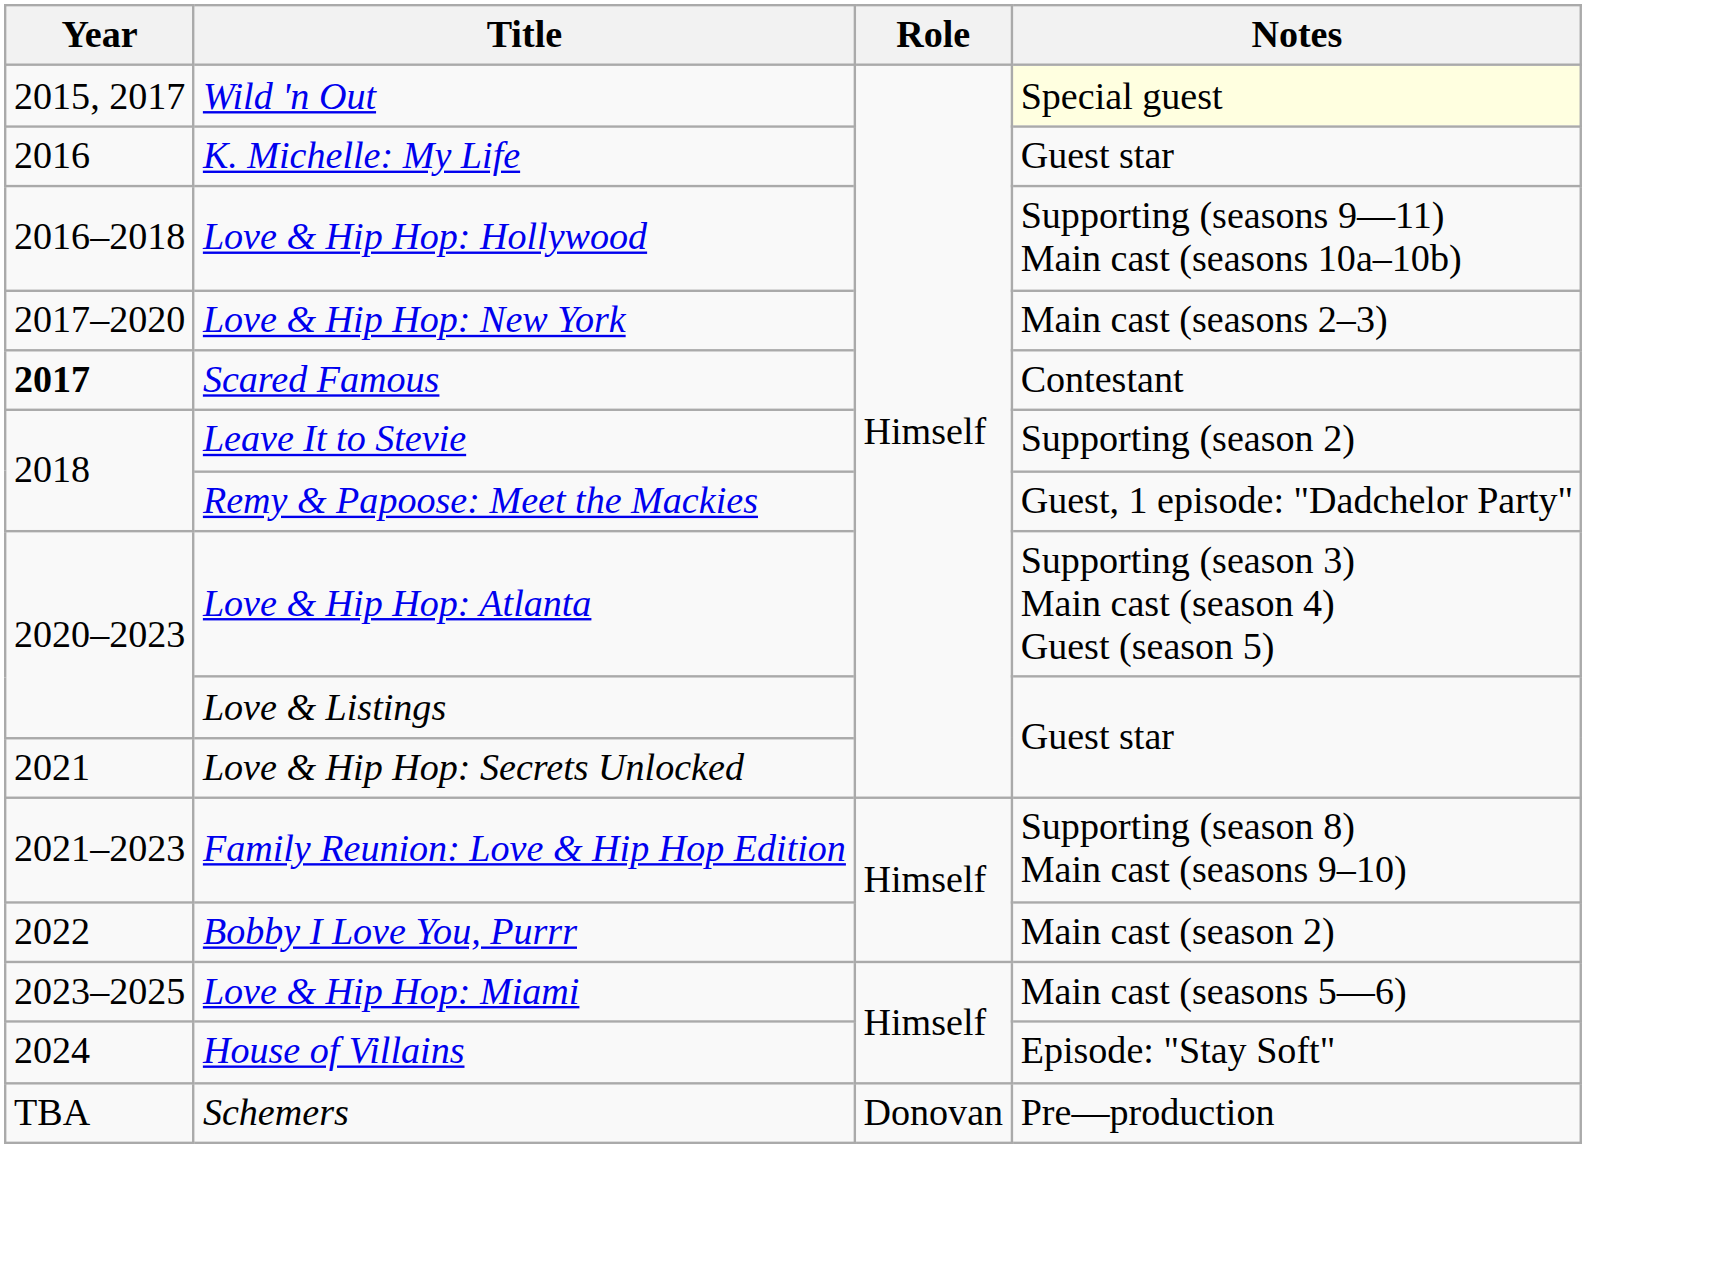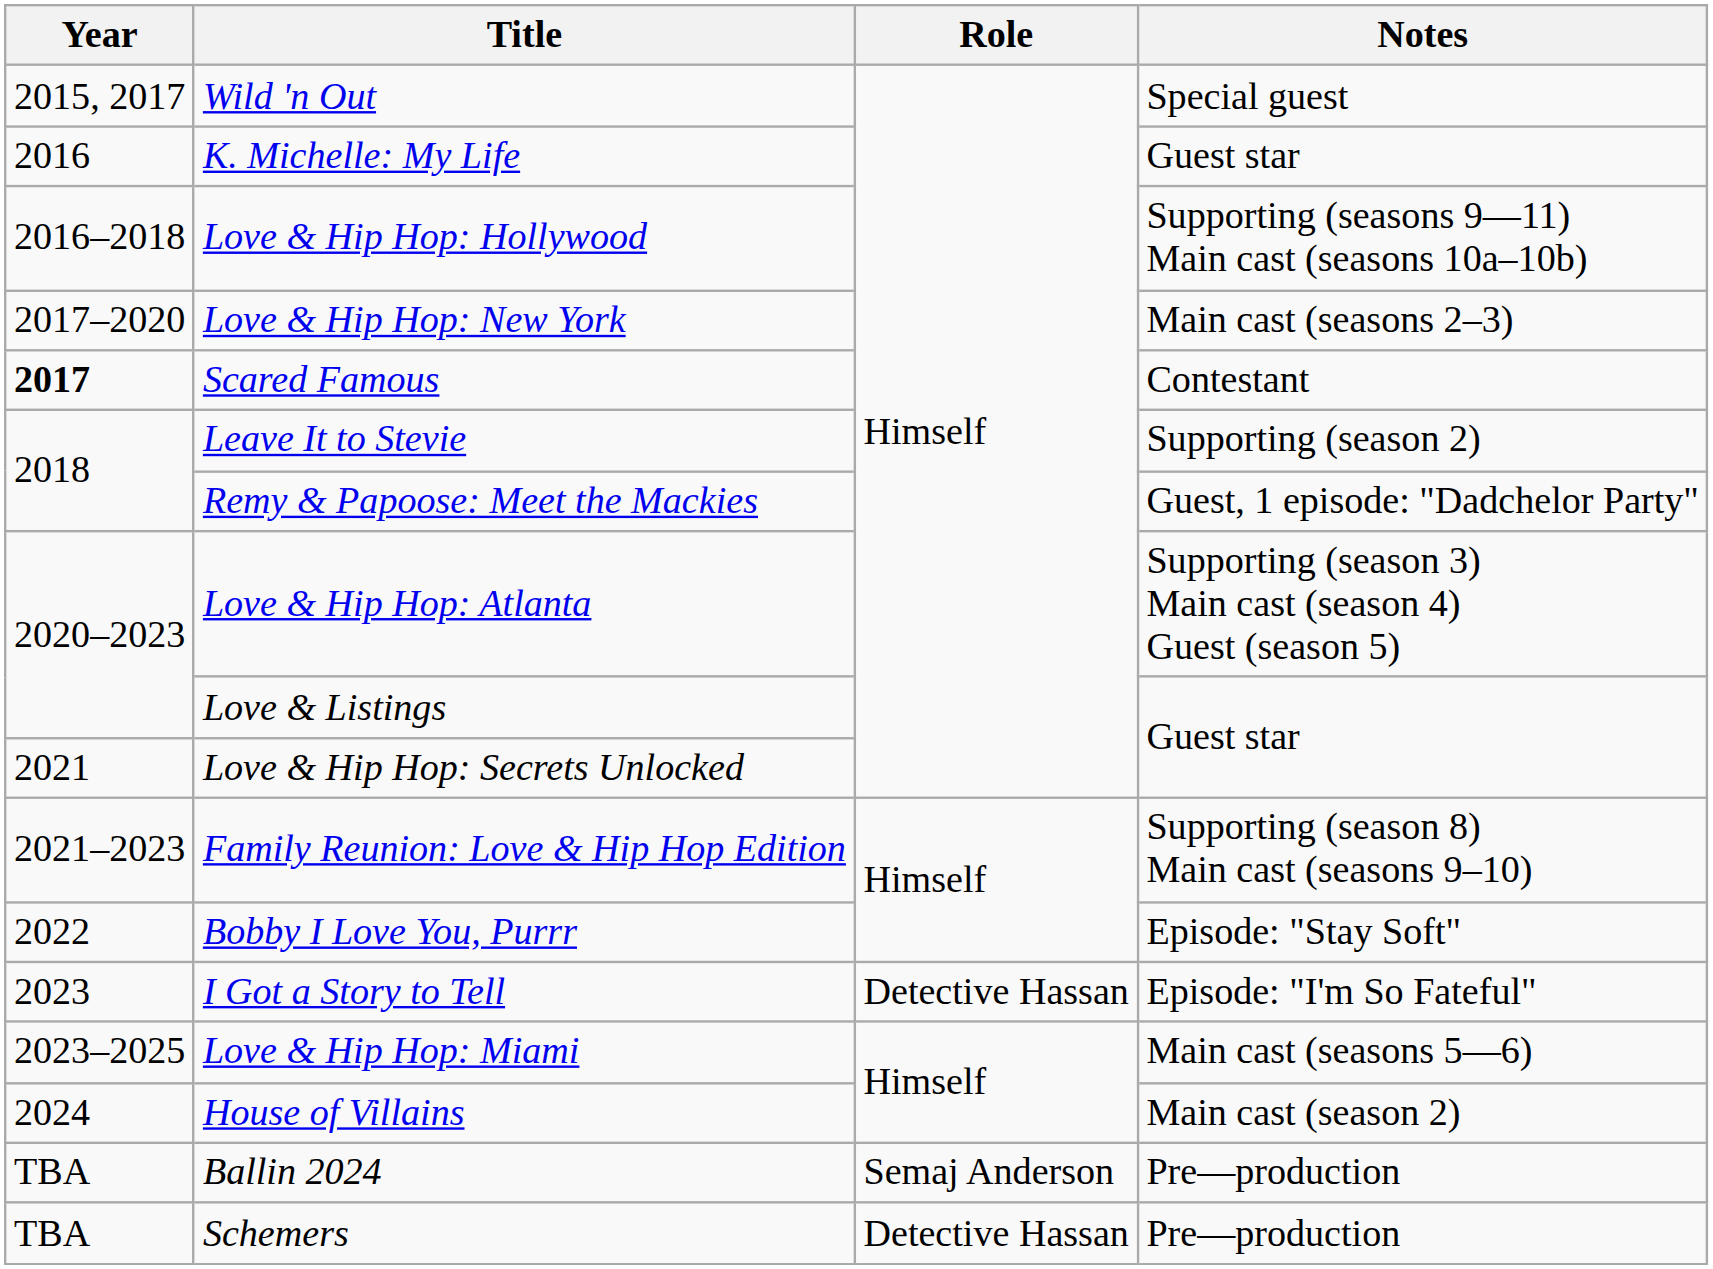 <table class="wikitable sortable">
 <tr>
 <th>Year</th>
 <th>Title</th>
 <th>Role</th>
 <th>Notes</th>
 </tr>
 <tr>
 <td>2015, 2017</td>
 <td><em><a href='#'>Wild 'n Out</a></em></td>
 <td rowspan="10">Himself</td>
-<td style="background: lightyellow;">Special guest</td>
+<td>Special guest</td>
 </tr>
 <tr>
 <td>2016</td>
 <td><em><a href='#'>K. Michelle: My Life</a></em></td>
 <td>Guest star</td>
 </tr>
 <tr>
 <td>2016–2018</td>
 <td><em><a href='#'>Love & Hip Hop: Hollywood</a></em></td>
 <td>Supporting (seasons 9—11) <br>Main cast (seasons 10a–10b)</td>
 </tr>
 <tr>
 <td>2017–2020</td>
 <td><em><a href='#'>Love & Hip Hop: New York</a></em></td>
 <td>Main cast (seasons 2–3)</td>
 </tr>
 <tr>
 <td><strong>2017</strong></td>
 <td><em><a href='#'>Scared Famous</a></em></td>
 <td>Contestant</td>
 </tr>
 <tr>
 <td rowspan="2">2018</td>
 <td><em><a href='#'>Leave It to Stevie</a></em></td>
 <td>Supporting (season 2)</td>
 </tr>
 <tr>
 <td><em><a href='#'>Remy & Papoose: Meet the Mackies</a></em></td>
 <td>Guest, 1 episode: "Dadchelor Party"</td>
 </tr>
 <tr>
 <td rowspan="2">2020–2023</td>
 <td><em><a href='#'>Love & Hip Hop: Atlanta</a></em></td>
 <td>Supporting (season 3) <br>Main cast (season 4) <br>Guest (season 5)</td>
 </tr>
 <tr>
 <td><em>Love & Listings</em></td>
 <td rowspan="2">Guest star</td>
 </tr>
 <tr>
 <td>2021</td>
 <td><em>Love & Hip Hop: Secrets Unlocked</em></td>
 </tr>
 <tr>
 <td>2021–2023</td>
 <td><em><a href='#'>Family Reunion: Love & Hip Hop Edition</a></em></td>
 <td rowspan="2">Himself</td>
 <td>Supporting (season 8) <br>Main cast (seasons 9–10)</td>
 </tr>
 <tr>
 <td>2022</td>
 <td><em><a href='#'>Bobby I Love You, Purrr</a></em></td>
-<td>Main cast (season 2)</td>
+<td>Episode: "Stay Soft"</td>
+</tr>
+<tr>
+<td rowspan="1">2023</td>
+<td><em><a href='#'>I Got a Story to Tell</a></em></td>
+<td>Detective Hassan</td>
+<td>Episode: "I'm So Fateful"</td>
 </tr>
 <tr>
 <td>2023–2025</td>
 <td><em><a href='#'>Love & Hip Hop: Miami</a></em></td>
 <td rowspan="2">Himself</td>
 <td>Main cast (seasons 5—6)</td>
 </tr>
 <tr>
 <td>2024</td>
 <td><em><a href='#'>House of Villains</a></em></td>
-<td>Episode: "Stay Soft"</td>
+<td>Main cast (season 2)</td>
+</tr>
+<tr>
+<td>TBA</td>
+<td><em>Ballin 2024</em></td>
+<td>Semaj Anderson</td>
+<td>Pre—production</td>
 </tr>
 <tr>
 <td>TBA</td>
 <td><em>Schemers</em></td>
-<td>Donovan</td>
+<td>Detective Hassan</td>
 <td>Pre—production</td>
 </tr>
 </table>
